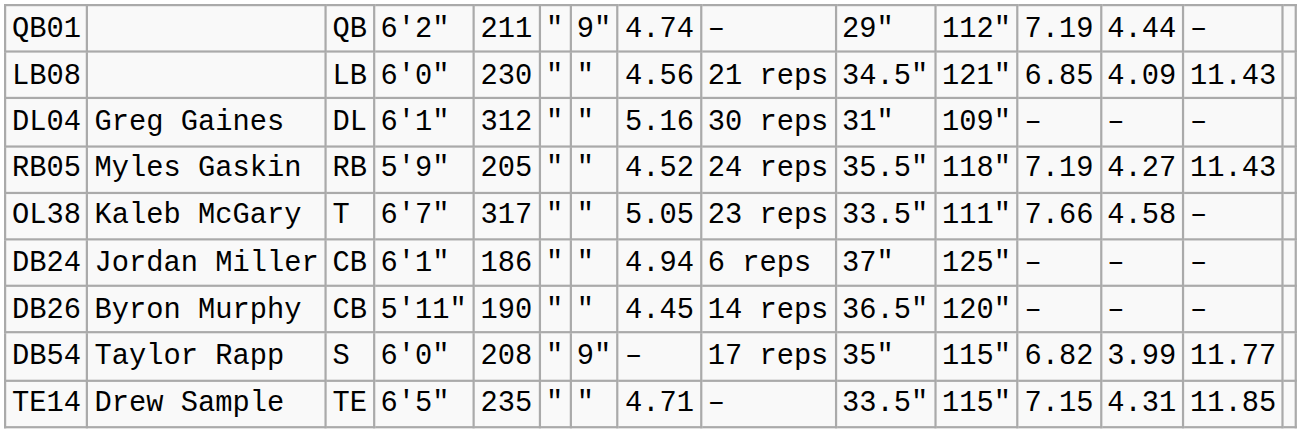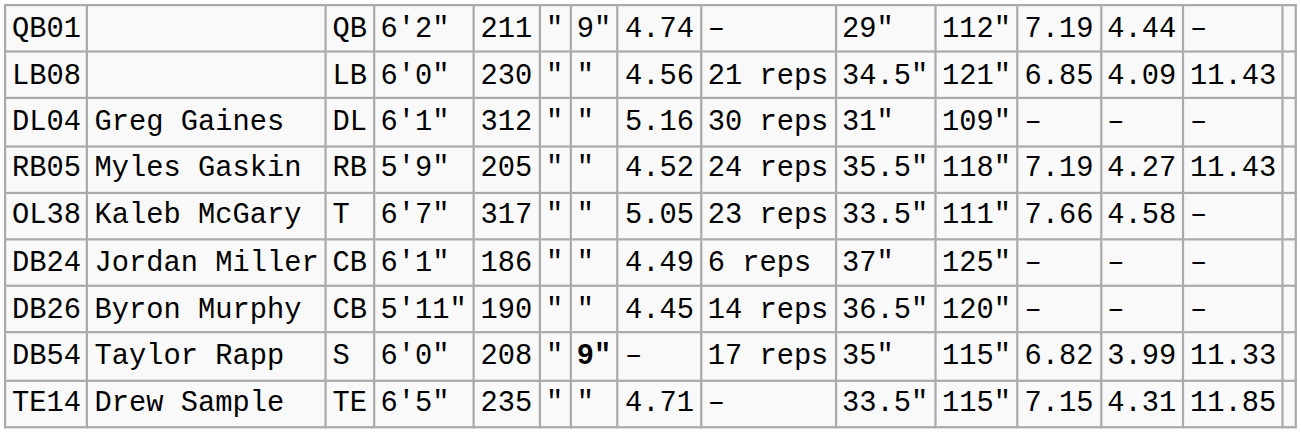 <table class="wikitable">
 <tr>
 <td>QB01</td>
 <td></td>
 <td>QB</td>
 <td>6'2"</td>
 <td>211</td>
 <td>"</td>
 <td>9"</td>
 <td>4.74</td>
 <td>–</td>
 <td>29"</td>
 <td>112"</td>
 <td>7.19</td>
 <td>4.44</td>
 <td>–</td>
 <td></td>
 </tr>
 <tr>
 <td>LB08</td>
 <td></td>
 <td>LB</td>
 <td>6'0"</td>
 <td>230</td>
 <td>"</td>
 <td>"</td>
 <td>4.56</td>
 <td>21 reps</td>
 <td>34.5"</td>
 <td>121"</td>
 <td>6.85</td>
 <td>4.09</td>
 <td>11.43</td>
 <td></td>
 </tr>
 <tr>
 <td>DL04</td>
 <td>Greg Gaines</td>
 <td>DL</td>
 <td>6'1"</td>
 <td>312</td>
 <td>"</td>
 <td>"</td>
 <td>5.16</td>
 <td>30 reps</td>
 <td>31"</td>
 <td>109"</td>
 <td>–</td>
 <td>–</td>
 <td>–</td>
 <td></td>
 </tr>
 <tr>
 <td>RB05</td>
 <td>Myles Gaskin</td>
 <td>RB</td>
 <td>5'9"</td>
 <td>205</td>
 <td>"</td>
 <td>"</td>
 <td>4.52</td>
 <td>24 reps</td>
 <td>35.5"</td>
 <td>118"</td>
 <td>7.19</td>
 <td>4.27</td>
 <td>11.43</td>
 <td></td>
 </tr>
 <tr>
 <td>OL38</td>
 <td>Kaleb McGary</td>
 <td>T</td>
 <td>6'7"</td>
 <td>317</td>
 <td>"</td>
 <td>"</td>
 <td>5.05</td>
 <td>23 reps</td>
 <td>33.5"</td>
 <td>111"</td>
 <td>7.66</td>
 <td>4.58</td>
 <td>–</td>
 <td></td>
 </tr>
 <tr>
 <td>DB24</td>
 <td>Jordan Miller</td>
 <td>CB</td>
 <td>6'1"</td>
 <td>186</td>
 <td>"</td>
 <td>"</td>
-<td>4.94</td>
+<td>4.49</td>
 <td>6 reps</td>
 <td>37"</td>
 <td>125"</td>
 <td>–</td>
 <td>–</td>
 <td>–</td>
 <td></td>
 </tr>
 <tr>
 <td>DB26</td>
 <td>Byron Murphy</td>
 <td>CB</td>
 <td>5'11"</td>
 <td>190</td>
 <td>"</td>
 <td>"</td>
 <td>4.45</td>
 <td>14 reps</td>
 <td>36.5"</td>
 <td>120"</td>
 <td>–</td>
 <td>–</td>
 <td>–</td>
 <td></td>
 </tr>
 <tr>
 <td>DB54</td>
 <td>Taylor Rapp</td>
 <td>S</td>
 <td>6'0"</td>
 <td>208</td>
 <td>"</td>
-<td>9"</td>
+<td><strong>9"</strong></td>
 <td>–</td>
 <td>17 reps</td>
 <td>35"</td>
 <td>115"</td>
 <td>6.82</td>
 <td>3.99</td>
-<td>11.77</td>
+<td>11.33</td>
 <td></td>
 </tr>
 <tr>
 <td>TE14</td>
 <td>Drew Sample</td>
 <td>TE</td>
 <td>6'5"</td>
 <td>235</td>
 <td>"</td>
 <td>"</td>
 <td>4.71</td>
 <td>–</td>
 <td>33.5"</td>
 <td>115"</td>
 <td>7.15</td>
 <td>4.31</td>
 <td>11.85</td>
 <td></td>
 </tr>
 </table>
